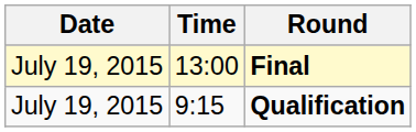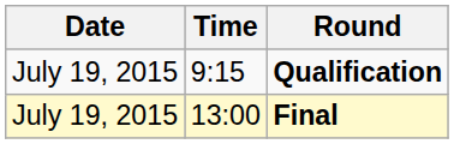 <table class="wikitable">
 <tr>
 <th>Date</th>
 <th>Time</th>
 <th>Round</th>
 </tr>
+<tr>
+<td>July 19, 2015</td>
+<td>9:15</td>
+<td><strong>Qualification</strong></td>
+</tr>
 <tr style=background:lemonchiffon>
 <td>July 19, 2015</td>
 <td>13:00</td>
 <td><strong>Final</strong></td>
 </tr>
-<tr>
-<td>July 19, 2015</td>
-<td>9:15</td>
-<td><strong>Qualification</strong></td>
-</tr>
 </table>
